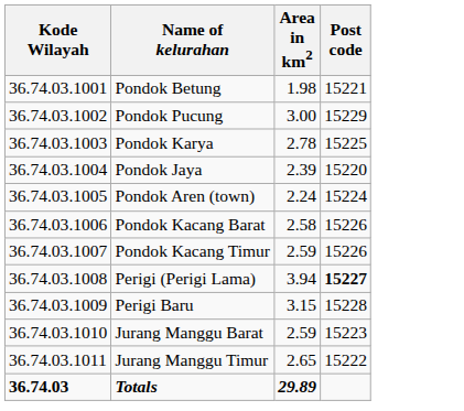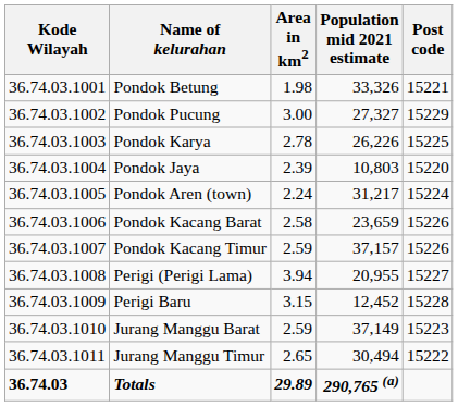 <table class="wikitable">
 <tr>
 <th>Kode <br>Wilayah</th>
 <th>Name of <br> <em>kelurahan</em></th>
 <th>Area <br>in <br>km<sup>2</sup></th>
+<th>Population<br>mid 2021<br>estimate</th>
 <th>Post<br>code</th>
 </tr>
 <tr>
 <td>36.74.03.1001</td>
 <td>Pondok Betung</td>
 <td align="right">1.98</td>
+<td align="right">33,326</td>
 <td>15221</td>
 </tr>
 <tr>
 <td>36.74.03.1002</td>
 <td>Pondok Pucung</td>
 <td align="right">3.00</td>
+<td align="right">27,327</td>
 <td>15229</td>
 </tr>
 <tr>
 <td>36.74.03.1003</td>
 <td>Pondok Karya</td>
 <td align="right">2.78</td>
+<td align="right">26,226</td>
 <td>15225</td>
 </tr>
 <tr>
 <td>36.74.03.1004</td>
 <td>Pondok Jaya</td>
 <td align="right">2.39</td>
+<td align="right">10,803</td>
 <td>15220</td>
 </tr>
 <tr>
 <td>36.74.03.1005</td>
 <td>Pondok Aren (town)</td>
 <td align="right">2.24</td>
+<td align="right">31,217</td>
 <td>15224</td>
 </tr>
 <tr>
 <td>36.74.03.1006</td>
 <td>Pondok Kacang Barat</td>
 <td align="right">2.58</td>
+<td align="right">23,659</td>
 <td>15226</td>
 </tr>
 <tr>
 <td>36.74.03.1007</td>
 <td>Pondok Kacang Timur</td>
 <td align="right">2.59</td>
+<td align="right">37,157</td>
 <td>15226</td>
 </tr>
 <tr>
 <td>36.74.03.1008</td>
 <td>Perigi (Perigi Lama)</td>
 <td align="right">3.94</td>
-<td><strong>15227</strong></td>
+<td align="right">20,955</td>
+<td>15227</td>
 </tr>
 <tr>
 <td>36.74.03.1009</td>
 <td>Perigi Baru</td>
 <td align="right">3.15</td>
+<td align="right">12,452</td>
 <td>15228</td>
 </tr>
 <tr>
 <td>36.74.03.1010</td>
 <td>Jurang Manggu Barat</td>
 <td align="right">2.59</td>
+<td align="right">37,149</td>
 <td>15223</td>
 </tr>
 <tr>
 <td>36.74.03.1011</td>
 <td>Jurang Manggu Timur</td>
 <td align="right">2.65</td>
+<td align="right">30,494</td>
 <td>15222</td>
 </tr>
 <tr>
 <td><strong>36.74.03</strong></td>
 <td><strong><em>Totals</em></strong></td>
 <td align="right"><strong><em>29.89</em></strong></td>
+<td align="right"><strong><em>290,765 <sup>(a)</sup></em></strong></td>
 <td></td>
 </tr>
 </table>
